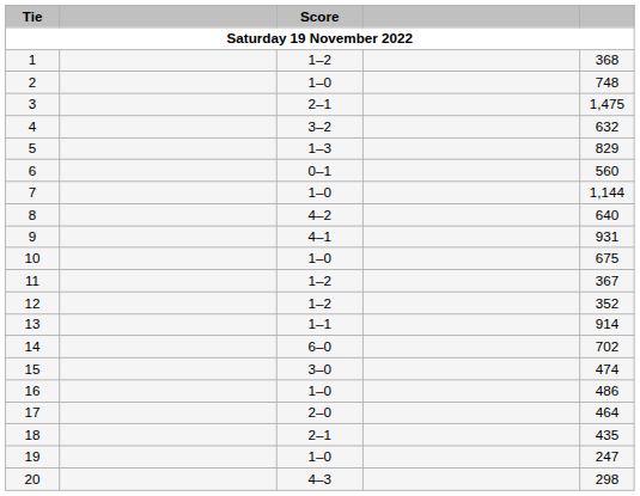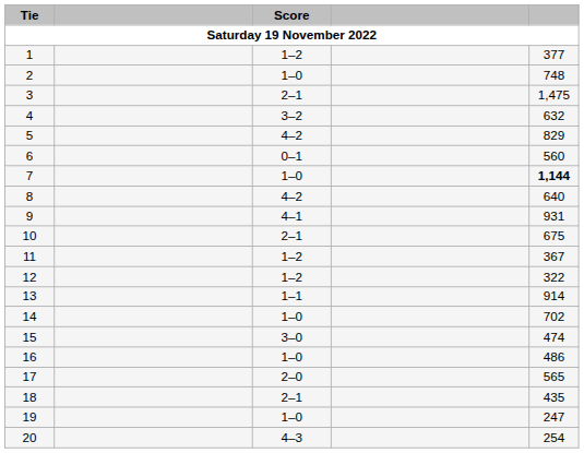 <table class="wikitable" style="width: 650px; background:WhiteSmoke; text-align:center; font-size:90%">
 <tr>
 <td scope="col" style="width:  7.50%; background:silver;"><strong>Tie</strong></td>
 <td scope="col" style="width: 30.00%; background:silver;"></td>
 <td scope="col" style="width: 12.00%; background:silver;"><strong>Score</strong></td>
 <td scope="col" style="width: 30.00%; background:silver;"></td>
 <td scope="col" style="width:  7.50%; background:silver;"></td>
 </tr>
 <tr>
 <td colspan="5" style= background:White><strong>Saturday 19 November 2022</strong></td>
 </tr>
 <tr>
 <td>1</td>
 <td></td>
 <td>1–2</td>
 <td></td>
-<td>368</td>
+<td>377</td>
 </tr>
 <tr>
 <td>2</td>
 <td></td>
 <td>1–0</td>
 <td></td>
 <td>748</td>
 </tr>
 <tr>
 <td>3</td>
 <td></td>
 <td>2–1</td>
 <td></td>
 <td>1,475</td>
 </tr>
 <tr>
 <td>4</td>
 <td></td>
 <td>3–2</td>
 <td></td>
 <td>632</td>
 </tr>
 <tr>
 <td>5</td>
 <td></td>
-<td>1–3</td>
+<td>4–2</td>
 <td></td>
 <td>829</td>
 </tr>
 <tr>
 <td>6</td>
 <td></td>
 <td>0–1</td>
 <td></td>
 <td>560</td>
 </tr>
 <tr>
 <td>7</td>
 <td></td>
 <td>1–0</td>
 <td></td>
-<td>1,144</td>
+<td><strong>1,144</strong></td>
 </tr>
 <tr>
 <td>8</td>
 <td></td>
 <td>4–2</td>
 <td></td>
 <td>640</td>
 </tr>
 <tr>
 <td>9</td>
 <td></td>
 <td>4–1</td>
 <td></td>
 <td>931</td>
 </tr>
 <tr>
 <td>10</td>
 <td></td>
-<td>1–0</td>
+<td>2–1</td>
 <td></td>
 <td>675 </td>
 </tr>
 <tr>
 <td>11</td>
 <td></td>
 <td>1–2</td>
 <td></td>
 <td>367</td>
 </tr>
 <tr>
 <td>12</td>
 <td></td>
 <td>1–2</td>
 <td></td>
-<td>352</td>
+<td>322</td>
 </tr>
 <tr>
 <td>13</td>
 <td></td>
 <td>1–1 </td>
 <td></td>
 <td>914</td>
 </tr>
 <tr>
 <td>14</td>
 <td></td>
-<td>6–0</td>
+<td>1–0</td>
 <td></td>
 <td>702</td>
 </tr>
 <tr>
 <td>15</td>
 <td></td>
 <td>3–0</td>
 <td></td>
 <td>474 </td>
 </tr>
 <tr>
 <td>16</td>
 <td></td>
 <td>1–0</td>
 <td></td>
 <td>486 </td>
 </tr>
 <tr>
 <td>17</td>
 <td></td>
 <td>2–0</td>
 <td></td>
-<td>464 </td>
+<td>565 </td>
 </tr>
 <tr>
 <td>18</td>
 <td></td>
 <td>2–1</td>
 <td></td>
 <td>435</td>
 </tr>
 <tr>
 <td>19</td>
 <td></td>
 <td>1–0</td>
 <td></td>
 <td>247</td>
 </tr>
 <tr>
 <td>20</td>
 <td></td>
 <td>4–3</td>
 <td></td>
-<td>298</td>
+<td>254</td>
 </tr>
 </table>
